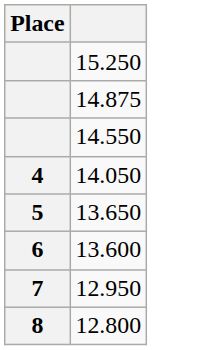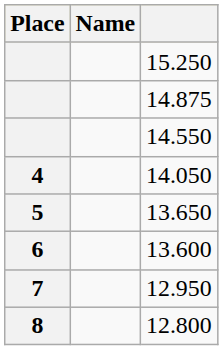 <table class="wikitable sortable" style="text-align:center">
 <tr bgcolor=fffcaf>
 <th scope=col>Place</th>
+<th scope=col>Name</th>
 <th scope=col></th>
 </tr>
 <tr>
 <th scope=row></th>
+<td align=left></td>
 <td>15.250</td>
 </tr>
 <tr>
 <th scope=row></th>
+<td align=left></td>
 <td>14.875</td>
 </tr>
 <tr>
 <th scope=row></th>
+<td align=left></td>
 <td>14.550</td>
 </tr>
 <tr>
 <th scope=row><strong>4</strong></th>
+<td align=left></td>
 <td>14.050</td>
 </tr>
 <tr>
 <th scope=row><strong>5</strong></th>
+<td align=left></td>
 <td>13.650</td>
 </tr>
 <tr>
 <th scope=row><strong>6</strong></th>
+<td align=left></td>
 <td>13.600</td>
 </tr>
 <tr>
 <th scope=row><strong>7</strong></th>
+<td align=left></td>
 <td>12.950</td>
 </tr>
 <tr>
 <th scope=row><strong>8</strong></th>
+<td align=left></td>
 <td>12.800</td>
 </tr>
 </table>
